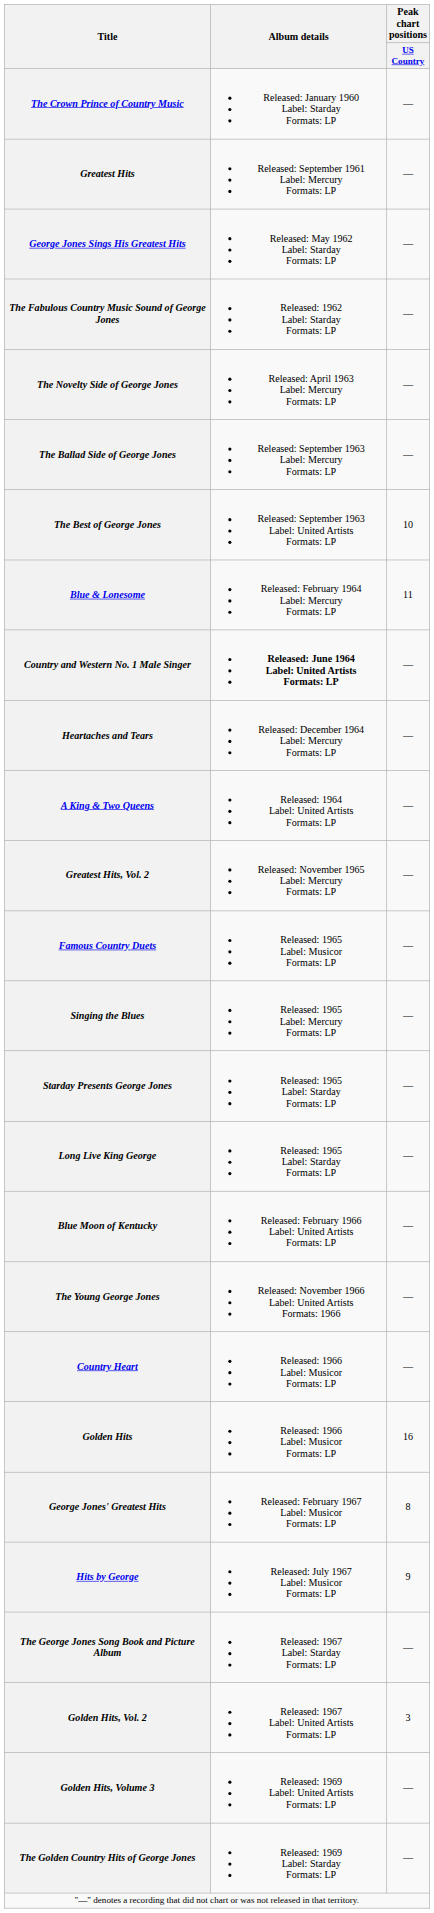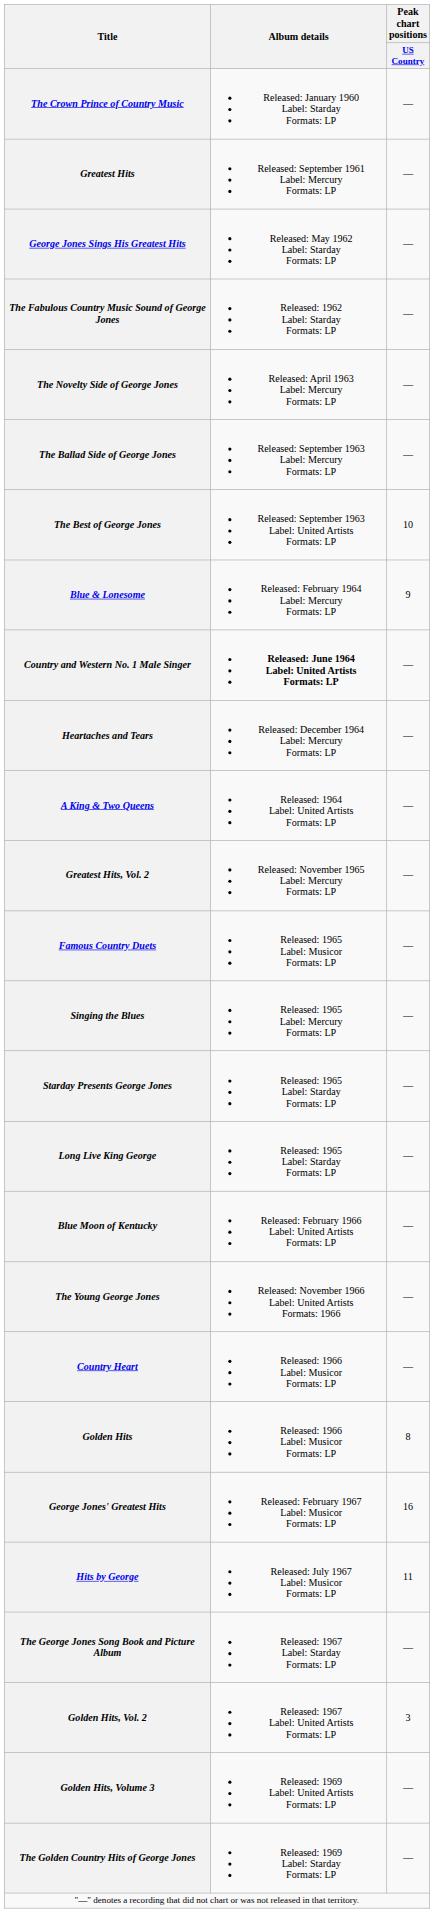 <table class="wikitable plainrowheaders" style="text-align:center;">
 <tr>
 <th scope="col" rowspan="2" style="width:20em;">Title</th>
 <th scope="col" rowspan="2" style="width:17em;">Album details</th>
 <th scope="col" colspan="2">Peak<br>chart<br>positions</th>
 </tr>
 <tr>
 <th scope="col" style="width:3em;font-size:90%;"><a href='#'>US<br>Country</a><br></th>
 </tr>
 <tr>
 <th scope="row"><em><a href='#'>The Crown Prince of Country Music</a></em></th>
 <td><br><ul><li>Released: January 1960</li><li>Label: Starday</li><li>Formats: LP</li></ul></td>
 <td>—</td>
 </tr>
 <tr>
 <th scope="row"><em>Greatest Hits</em></th>
 <td><br><ul><li>Released: September 1961</li><li>Label: Mercury</li><li>Formats: LP</li></ul></td>
 <td>—</td>
 </tr>
 <tr>
 <th scope="row"><em><a href='#'>George Jones Sings His Greatest Hits</a></em></th>
 <td><br><ul><li>Released: May 1962</li><li>Label: Starday</li><li>Formats: LP</li></ul></td>
 <td>—</td>
 </tr>
 <tr>
 <th scope="row"><em>The Fabulous Country Music Sound of George Jones</em></th>
 <td><br><ul><li>Released: 1962</li><li>Label: Starday</li><li>Formats: LP</li></ul></td>
 <td>—</td>
 </tr>
 <tr>
 <th scope="row"><em>The Novelty Side of George Jones</em></th>
 <td><br><ul><li>Released: April 1963</li><li>Label: Mercury</li><li>Formats: LP</li></ul></td>
 <td>—</td>
 </tr>
 <tr>
 <th scope="row"><em>The Ballad Side of George Jones</em></th>
 <td><br><ul><li>Released: September 1963</li><li>Label: Mercury</li><li>Formats: LP</li></ul></td>
 <td>—</td>
 </tr>
 <tr>
 <th scope="row"><em>The Best of George Jones</em></th>
 <td><br><ul><li>Released: September 1963</li><li>Label: United Artists</li><li>Formats: LP</li></ul></td>
 <td>10</td>
 </tr>
 <tr>
 <th scope="row"><em><a href='#'>Blue & Lonesome</a></em></th>
 <td><br><ul><li>Released: February 1964</li><li>Label: Mercury</li><li>Formats: LP</li></ul></td>
-<td>11</td>
+<td>9</td>
 </tr>
 <tr>
 <th scope="row"><em>Country and Western No. 1 Male Singer</em></th>
 <td><strong><br><ul><li>Released: June 1964</li><li>Label: United Artists</li><li>Formats: LP</li></ul></strong></td>
 <td>—</td>
 </tr>
 <tr>
 <th scope="row"><em>Heartaches and Tears</em></th>
 <td><br><ul><li>Released: December 1964</li><li>Label: Mercury</li><li>Formats: LP</li></ul></td>
 <td>—</td>
 </tr>
 <tr>
 <th scope="row"><em><a href='#'>A King & Two Queens</a></em><br></th>
 <td><br><ul><li>Released: 1964</li><li>Label: United Artists</li><li>Formats: LP</li></ul></td>
 <td>—</td>
 </tr>
 <tr>
 <th scope="row"><em>Greatest Hits, Vol. 2</em></th>
 <td><br><ul><li>Released: November 1965</li><li>Label: Mercury</li><li>Formats: LP</li></ul></td>
 <td>—</td>
 </tr>
 <tr>
 <th scope="row"><em><a href='#'>Famous Country Duets</a></em><br></th>
 <td><br><ul><li>Released: 1965</li><li>Label: Musicor</li><li>Formats: LP</li></ul></td>
 <td>—</td>
 </tr>
 <tr>
 <th scope="row"><em>Singing the Blues</em></th>
 <td><br><ul><li>Released: 1965</li><li>Label: Mercury</li><li>Formats: LP</li></ul></td>
 <td>—</td>
 </tr>
 <tr>
 <th scope="row"><em>Starday Presents George Jones</em></th>
 <td><br><ul><li>Released: 1965</li><li>Label: Starday</li><li>Formats: LP</li></ul></td>
 <td>—</td>
 </tr>
 <tr>
 <th scope="row"><em>Long Live King George</em></th>
 <td><br><ul><li>Released: 1965</li><li>Label: Starday</li><li>Formats: LP</li></ul></td>
 <td>—</td>
 </tr>
 <tr>
 <th scope="row"><em>Blue Moon of Kentucky</em><br></th>
 <td><br><ul><li>Released: February 1966</li><li>Label: United Artists</li><li>Formats: LP</li></ul></td>
 <td>—</td>
 </tr>
 <tr>
 <th scope="row"><em>The Young George Jones</em></th>
 <td><br><ul><li>Released: November 1966</li><li>Label: United Artists</li><li>Formats: 1966</li></ul></td>
 <td>—</td>
 </tr>
 <tr>
 <th scope="row"><em><a href='#'>Country Heart</a></em></th>
 <td><br><ul><li>Released: 1966</li><li>Label: Musicor</li><li>Formats: LP</li></ul></td>
 <td>—</td>
 </tr>
 <tr>
 <th scope="row"><em>Golden Hits</em></th>
 <td><br><ul><li>Released: 1966</li><li>Label: Musicor</li><li>Formats: LP</li></ul></td>
-<td>16</td>
+<td>8</td>
 </tr>
 <tr>
 <th scope="row"><em>George Jones' Greatest Hits</em></th>
 <td><br><ul><li>Released: February 1967</li><li>Label: Musicor</li><li>Formats: LP</li></ul></td>
-<td>8</td>
+<td>16</td>
 </tr>
 <tr>
 <th scope="row"><em><a href='#'>Hits by George</a></em></th>
 <td><br><ul><li>Released: July 1967</li><li>Label: Musicor</li><li>Formats: LP</li></ul></td>
-<td>9</td>
+<td>11</td>
 </tr>
 <tr>
 <th scope="row"><em>The George Jones Song Book and Picture Album</em></th>
 <td><br><ul><li>Released: 1967</li><li>Label: Starday</li><li>Formats: LP</li></ul></td>
 <td>—</td>
 </tr>
 <tr>
 <th scope="row"><em>Golden Hits, Vol. 2</em></th>
 <td><br><ul><li>Released: 1967</li><li>Label: United Artists</li><li>Formats: LP</li></ul></td>
 <td>3</td>
 </tr>
 <tr>
 <th scope="row"><em>Golden Hits, Volume 3</em></th>
 <td><br><ul><li>Released: 1969</li><li>Label: United Artists</li><li>Formats: LP</li></ul></td>
 <td>—</td>
 </tr>
 <tr>
 <th scope="row"><em>The Golden Country Hits of George Jones</em></th>
 <td><br><ul><li>Released: 1969</li><li>Label: Starday</li><li>Formats: LP</li></ul></td>
 <td>—</td>
 </tr>
 <tr>
 <td colspan="3" style="font-size:90%">"—" denotes a recording that did not chart or was not released in that territory.</td>
 </tr>
 </table>
